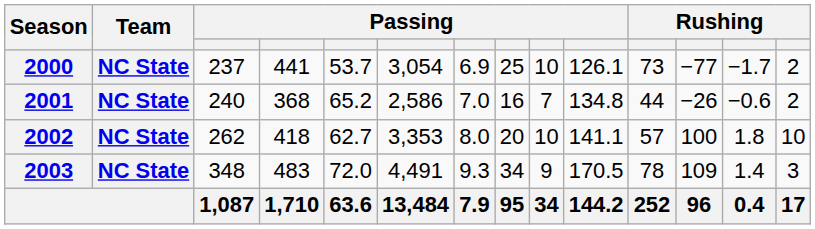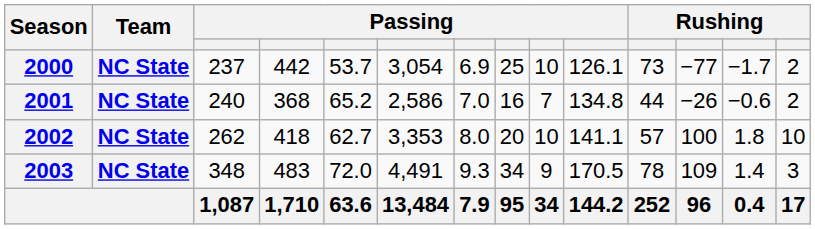 <table class="wikitable" style="text-align:center;">
 <tr>
 <th rowspan="2">Season</th>
 <th rowspan="2">Team</th>
 <th colspan="8">Passing</th>
 <th colspan="4">Rushing</th>
 </tr>
 <tr>
 <th></th>
 <th></th>
 <th></th>
 <th></th>
 <th></th>
 <th></th>
 <th></th>
 <th></th>
 <th></th>
 <th></th>
 <th></th>
 <th></th>
 </tr>
 <tr>
 <th><a href='#'>2000</a></th>
 <th><a href='#'>NC State</a></th>
 <td>237</td>
-<td>441</td>
+<td>442</td>
 <td>53.7</td>
 <td>3,054</td>
 <td>6.9</td>
 <td>25</td>
 <td>10</td>
 <td>126.1</td>
 <td>73</td>
 <td>−77</td>
 <td>−1.7</td>
 <td>2</td>
 </tr>
 <tr>
 <th><a href='#'>2001</a></th>
 <th><a href='#'>NC State</a></th>
 <td>240</td>
 <td>368</td>
 <td>65.2</td>
 <td>2,586</td>
 <td>7.0</td>
 <td>16</td>
 <td>7</td>
 <td>134.8</td>
 <td>44</td>
 <td>−26</td>
 <td>−0.6</td>
 <td>2</td>
 </tr>
 <tr>
 <th><a href='#'>2002</a></th>
 <th><a href='#'>NC State</a></th>
 <td>262</td>
 <td>418</td>
 <td>62.7</td>
 <td>3,353</td>
 <td>8.0</td>
 <td>20</td>
 <td>10</td>
 <td>141.1</td>
 <td>57</td>
 <td>100</td>
 <td>1.8</td>
 <td>10</td>
 </tr>
 <tr>
 <th><a href='#'>2003</a></th>
 <th><a href='#'>NC State</a></th>
 <td>348</td>
 <td>483</td>
 <td>72.0</td>
 <td>4,491</td>
 <td>9.3</td>
 <td>34</td>
 <td>9</td>
 <td>170.5</td>
 <td>78</td>
 <td>109</td>
 <td>1.4</td>
 <td>3</td>
 </tr>
 <tr>
 <th colspan="2"></th>
 <th>1,087</th>
 <th>1,710</th>
 <th>63.6</th>
 <th>13,484</th>
 <th>7.9</th>
 <th>95</th>
 <th>34</th>
 <th>144.2</th>
 <th>252</th>
 <th>96</th>
 <th>0.4</th>
 <th>17</th>
 </tr>
 </table>
